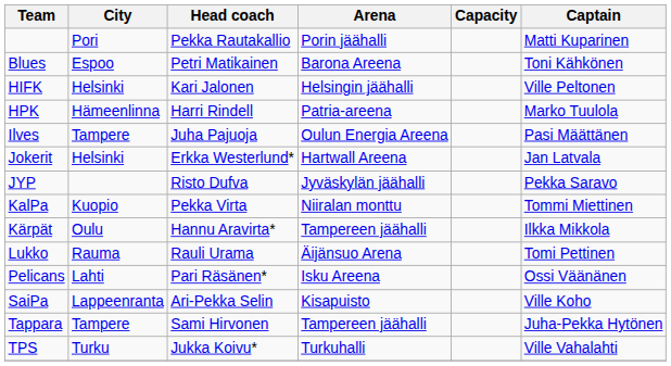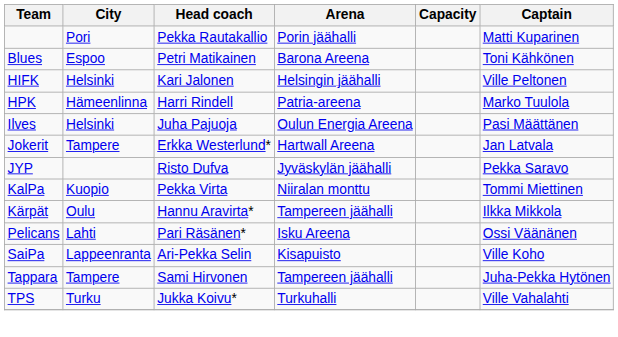 <table class="wikitable sortable">
 <tr>
 <th>Team</th>
 <th>City</th>
 <th>Head coach</th>
 <th>Arena</th>
 <th>Capacity</th>
 <th>Captain</th>
 </tr>
 <tr>
 <td></td>
 <td><a href='#'>Pori</a></td>
 <td><a href='#'>Pekka Rautakallio</a></td>
 <td><a href='#'>Porin jäähalli</a></td>
 <td></td>
 <td><a href='#'>Matti Kuparinen</a></td>
 </tr>
 <tr>
 <td><a href='#'>Blues</a></td>
 <td><a href='#'>Espoo</a></td>
 <td><a href='#'>Petri Matikainen</a></td>
 <td><a href='#'>Barona Areena</a></td>
 <td></td>
 <td><a href='#'>Toni Kähkönen</a></td>
 </tr>
 <tr>
 <td><a href='#'>HIFK</a></td>
 <td><a href='#'>Helsinki</a></td>
 <td><a href='#'>Kari Jalonen</a></td>
 <td><a href='#'>Helsingin jäähalli</a></td>
 <td></td>
 <td><a href='#'>Ville Peltonen</a></td>
 </tr>
 <tr>
 <td><a href='#'>HPK</a></td>
 <td><a href='#'>Hämeenlinna</a></td>
 <td><a href='#'>Harri Rindell</a></td>
 <td><a href='#'>Patria-areena</a></td>
 <td></td>
 <td><a href='#'>Marko Tuulola</a></td>
 </tr>
 <tr>
 <td><a href='#'>Ilves</a></td>
-<td><a href='#'>Tampere</a></td>
+<td><a href='#'>Helsinki</a></td>
 <td><a href='#'>Juha Pajuoja</a></td>
 <td><a href='#'>Oulun Energia Areena</a></td>
 <td></td>
 <td><a href='#'>Pasi Määttänen</a></td>
 </tr>
 <tr>
 <td><a href='#'>Jokerit</a></td>
-<td><a href='#'>Helsinki</a></td>
+<td><a href='#'>Tampere</a></td>
 <td><a href='#'>Erkka Westerlund</a>*</td>
 <td><a href='#'>Hartwall Areena</a></td>
 <td></td>
 <td><a href='#'>Jan Latvala</a></td>
 </tr>
 <tr>
 <td><a href='#'>JYP</a></td>
 <td></td>
 <td><a href='#'>Risto Dufva</a></td>
 <td><a href='#'>Jyväskylän jäähalli</a></td>
 <td></td>
 <td><a href='#'>Pekka Saravo</a></td>
 </tr>
 <tr>
 <td><a href='#'>KalPa</a></td>
 <td><a href='#'>Kuopio</a></td>
 <td><a href='#'>Pekka Virta</a></td>
 <td><a href='#'>Niiralan monttu</a></td>
 <td></td>
 <td><a href='#'>Tommi Miettinen</a></td>
 </tr>
 <tr>
 <td><a href='#'>Kärpät</a></td>
 <td><a href='#'>Oulu</a></td>
 <td><a href='#'>Hannu Aravirta</a>*</td>
 <td><a href='#'>Tampereen jäähalli</a></td>
 <td></td>
 <td><a href='#'>Ilkka Mikkola</a></td>
-</tr>
-<tr>
-<td><a href='#'>Lukko</a></td>
-<td><a href='#'>Rauma</a></td>
-<td><a href='#'>Rauli Urama</a></td>
-<td><a href='#'>Äijänsuo Arena</a></td>
-<td></td>
-<td><a href='#'>Tomi Pettinen</a></td>
 </tr>
 <tr>
 <td><a href='#'>Pelicans</a></td>
 <td><a href='#'>Lahti</a></td>
 <td><a href='#'>Pari Räsänen</a>*</td>
 <td><a href='#'>Isku Areena</a></td>
 <td></td>
 <td><a href='#'>Ossi Väänänen</a></td>
 </tr>
 <tr>
 <td><a href='#'>SaiPa</a></td>
 <td><a href='#'>Lappeenranta</a></td>
 <td><a href='#'>Ari-Pekka Selin</a></td>
 <td><a href='#'>Kisapuisto</a></td>
 <td></td>
 <td><a href='#'>Ville Koho</a></td>
 </tr>
 <tr>
 <td><a href='#'>Tappara</a></td>
 <td><a href='#'>Tampere</a></td>
 <td><a href='#'>Sami Hirvonen</a></td>
 <td><a href='#'>Tampereen jäähalli</a></td>
 <td></td>
 <td><a href='#'>Juha-Pekka Hytönen</a></td>
 </tr>
 <tr>
 <td><a href='#'>TPS</a></td>
 <td><a href='#'>Turku</a></td>
 <td><a href='#'>Jukka Koivu</a>*</td>
 <td><a href='#'>Turkuhalli</a></td>
 <td></td>
 <td><a href='#'>Ville Vahalahti</a></td>
 </tr>
 <tr>
 </tr>
 </table>
